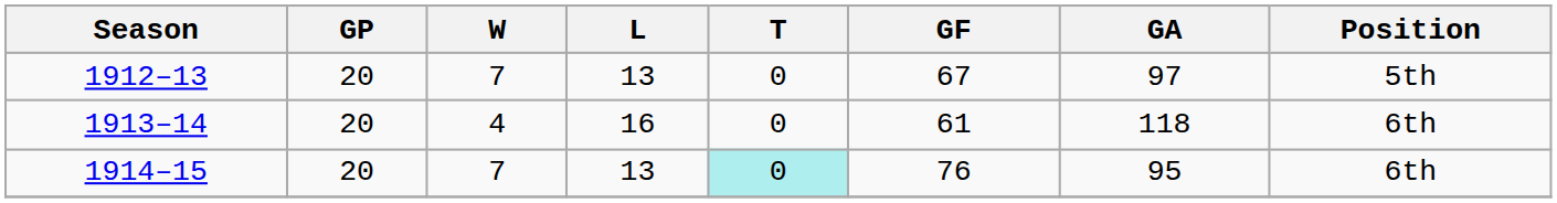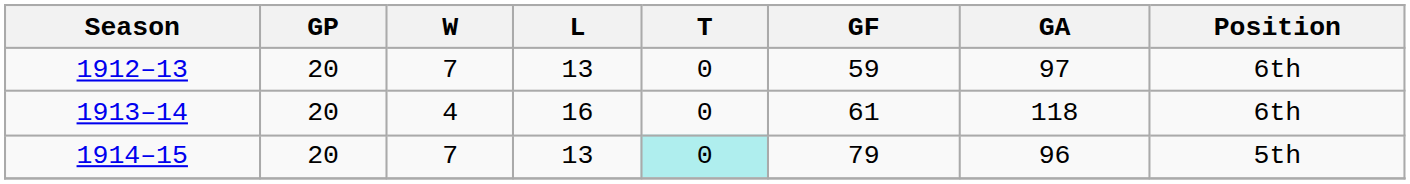 <table class="wikitable">
 <tr>
 <th bgcolor="#DDDDFF" width="10%">Season</th>
 <th bgcolor="#DDDDFF" width="5%">GP</th>
 <th bgcolor="#DDDDFF" width="5%">W</th>
 <th bgcolor="#DDDDFF" width="5%">L</th>
 <th bgcolor="#DDDDFF" width="5%">T</th>
 <th bgcolor="#DDDDFF" width="7.5%">GF</th>
 <th bgcolor="#DDDDFF" width="7.5%">GA</th>
 <th bgcolor="#DDDDFF" width="10%">Position</th>
 </tr>
 <tr align="center">
 <td align="center"><a href='#'>1912–13</a></td>
 <td>20</td>
 <td>7</td>
 <td>13</td>
 <td>0</td>
-<td>67</td>
+<td>59</td>
 <td>97</td>
-<td>5th</td>
+<td>6th</td>
 </tr>
 <tr align="center">
 <td align="center"><a href='#'>1913–14</a></td>
 <td>20</td>
 <td>4</td>
 <td>16</td>
 <td>0</td>
 <td>61</td>
 <td>118</td>
 <td>6th</td>
 </tr>
 <tr align="center">
 <td align="center"><a href='#'>1914–15</a></td>
 <td>20</td>
 <td>7</td>
 <td>13</td>
 <td style="background: paleturquoise;">0</td>
-<td>76</td>
-<td>95</td>
-<td>6th</td>
+<td>79</td>
+<td>96</td>
+<td>5th</td>
 </tr>
 <tr>
 </tr>
 </table>
